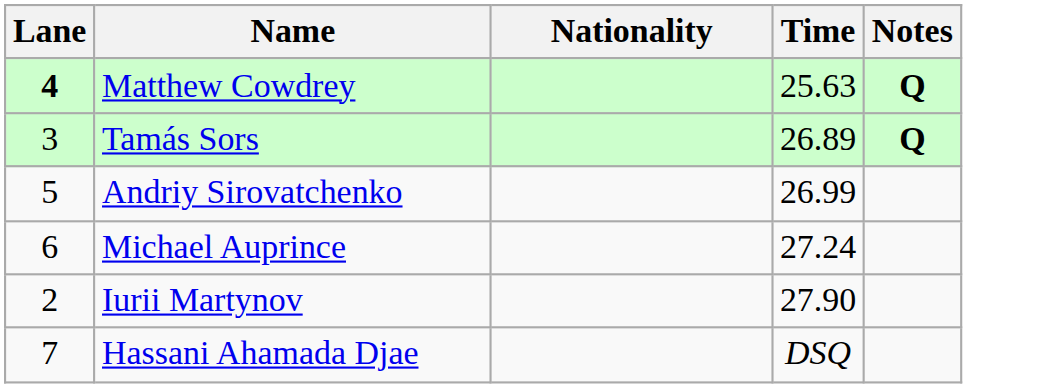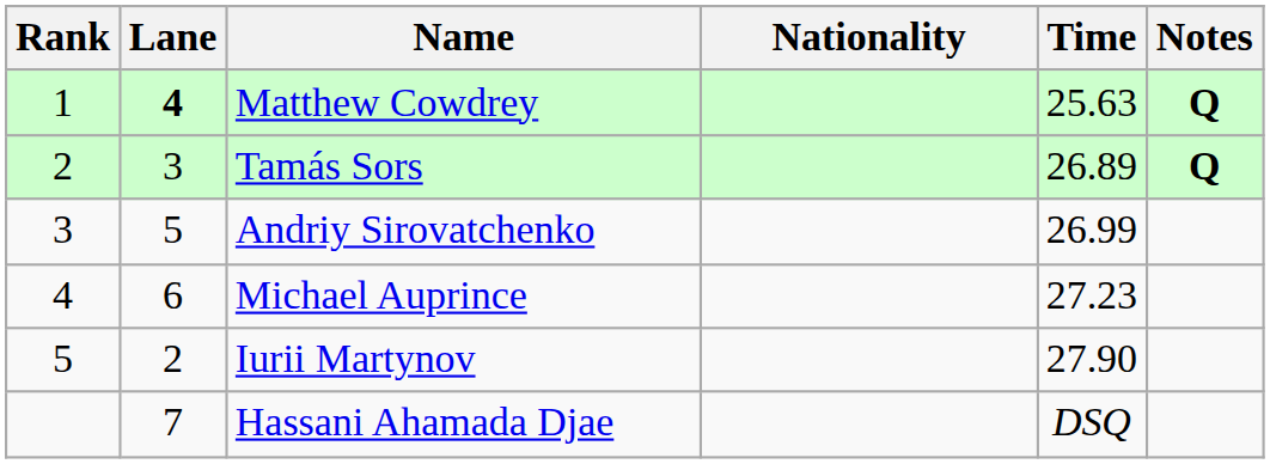 <table class="wikitable sortable" style="text-align:center">
 <tr>
+<th>Rank</th>
 <th>Lane</th>
 <th style="width:180px">Name</th>
 <th style="width:125px">Nationality</th>
 <th>Time</th>
 <th>Notes</th>
 </tr>
 <tr style="background:#cfc;">
+<td>1</td>
 <td><strong>4</strong></td>
 <td style="text-align:left;"><a href='#'>Matthew Cowdrey</a></td>
 <td style="text-align:left;"></td>
 <td>25.63</td>
 <td><strong>Q</strong></td>
 </tr>
 <tr style="background:#cfc;">
+<td>2</td>
 <td>3</td>
 <td style="text-align:left;"><a href='#'>Tamás Sors</a></td>
 <td style="text-align:left;"></td>
 <td>26.89</td>
 <td><strong>Q</strong></td>
 </tr>
 <tr>
+<td>3</td>
 <td>5</td>
 <td style="text-align:left;"><a href='#'>Andriy Sirovatchenko</a></td>
 <td style="text-align:left;"></td>
 <td>26.99</td>
 <td></td>
 </tr>
 <tr>
+<td>4</td>
 <td>6</td>
 <td style="text-align:left;"><a href='#'>Michael Auprince</a></td>
 <td style="text-align:left;"></td>
-<td>27.24</td>
+<td>27.23</td>
 <td></td>
 </tr>
 <tr>
+<td>5</td>
 <td>2</td>
 <td style="text-align:left;"><a href='#'>Iurii Martynov</a></td>
 <td style="text-align:left;"></td>
 <td>27.90</td>
 <td></td>
 </tr>
 <tr>
+<td></td>
 <td>7</td>
 <td style="text-align:left;"><a href='#'>Hassani Ahamada Djae</a></td>
 <td style="text-align:left;"></td>
 <td><em>DSQ</em></td>
 <td></td>
 </tr>
 </table>
